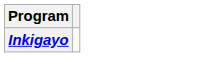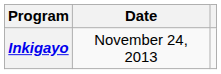 <table class="wikitable plainrowheaders sortable">
 <tr>
 <th scope="col">Program</th>
+<th scope="col" width="140">Date</th>
 <th scope="col" class="unsortable"></th>
 </tr>
 <tr>
 <th scope="row"><em><a href='#'>Inkigayo</a></em></th>
+<td align="center">November 24, 2013</td>
 <td align="center"></td>
 </tr>
 </table>
